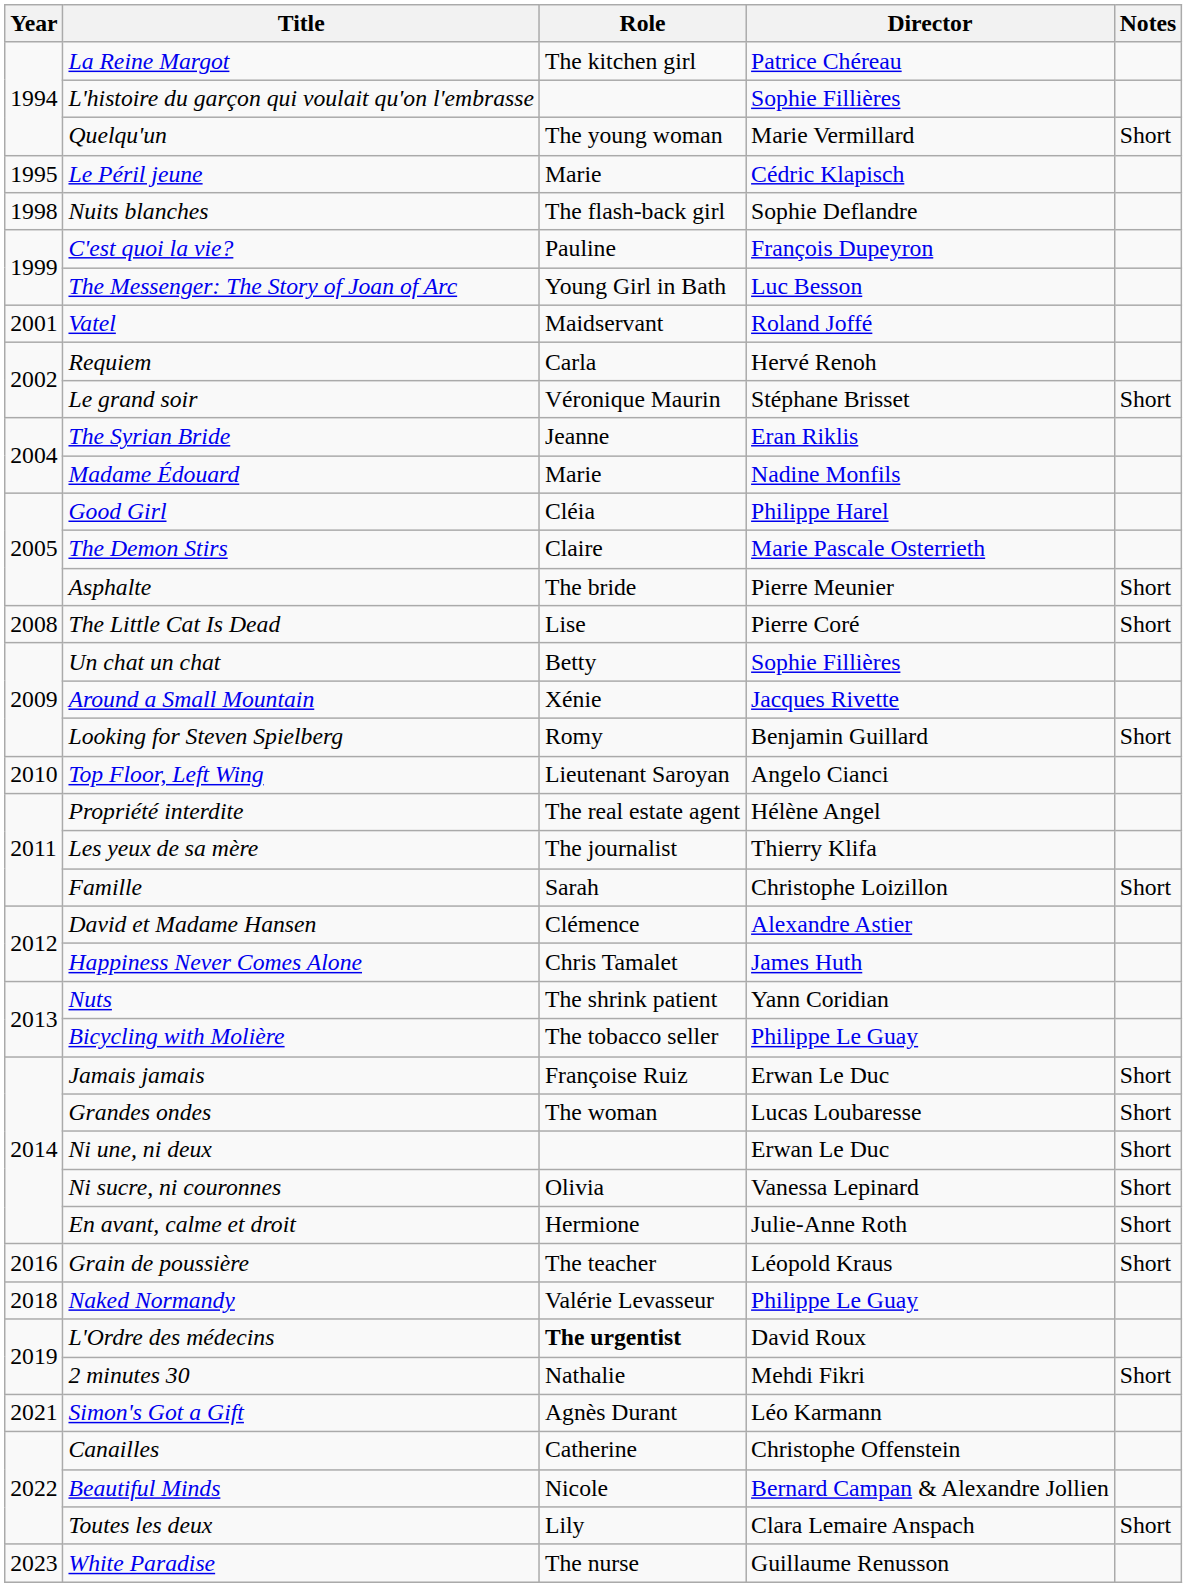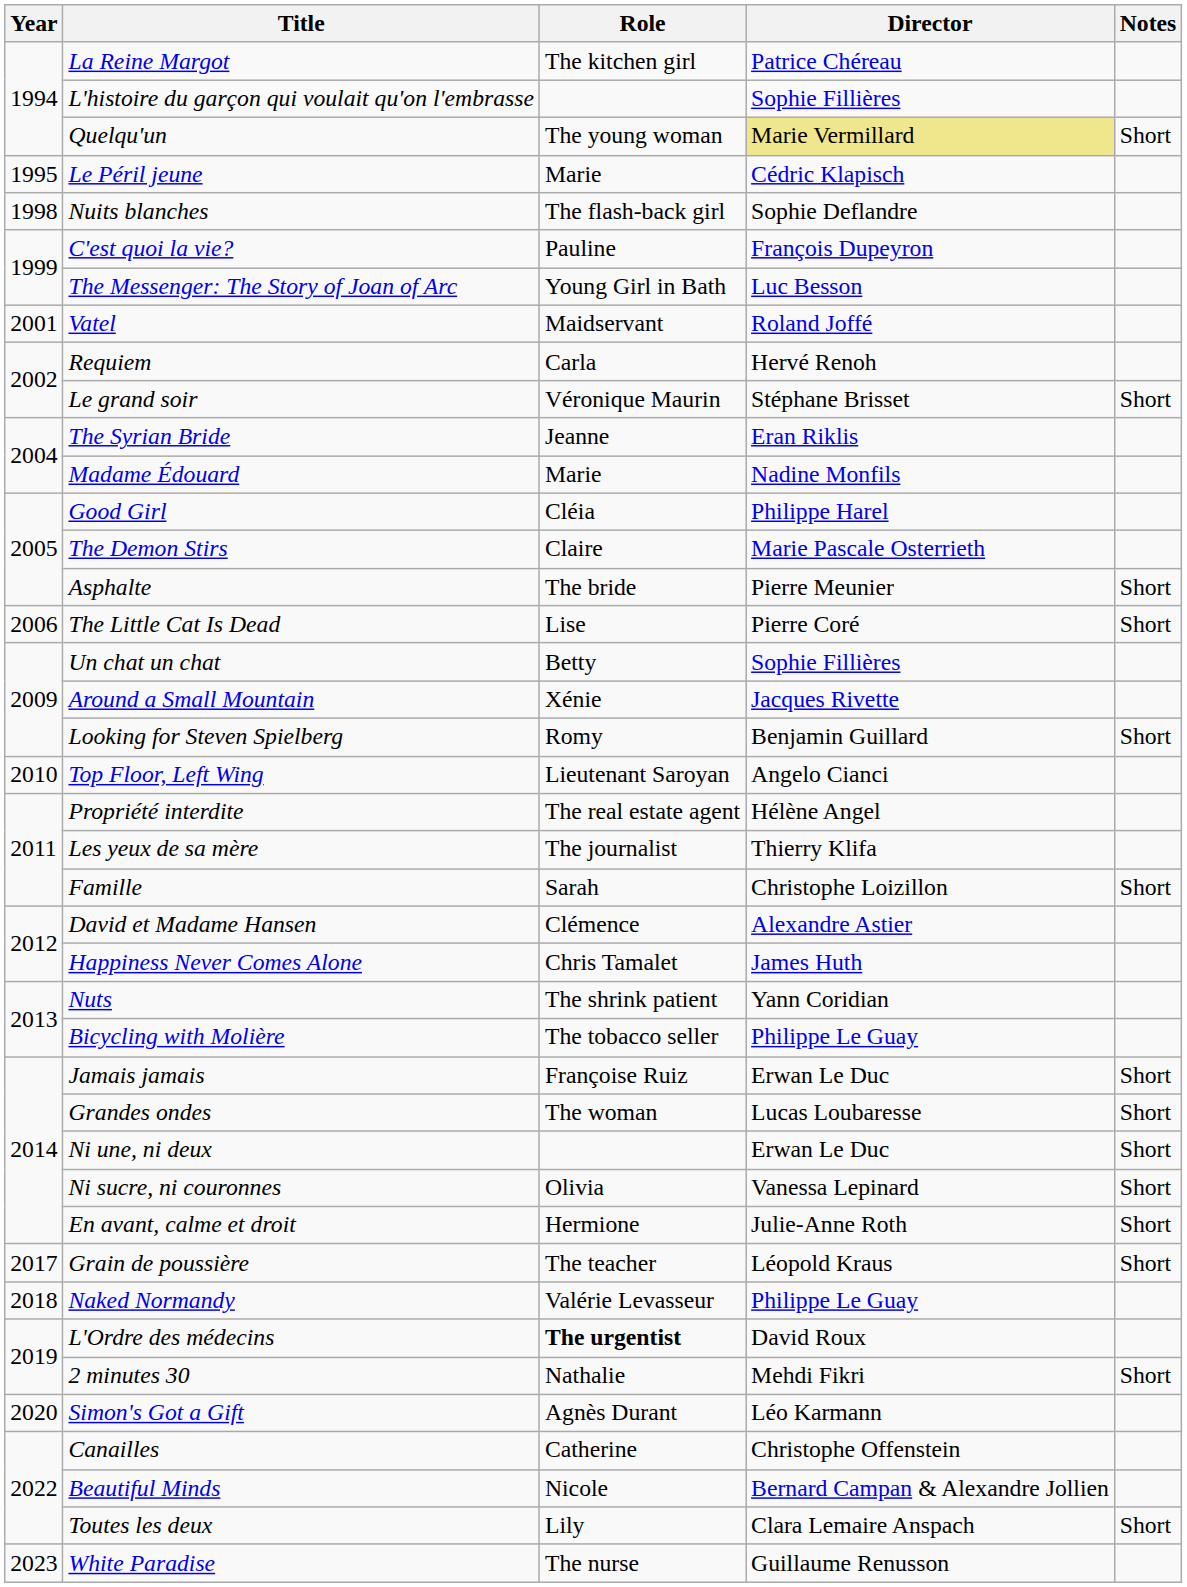 <table class="wikitable sortable">
 <tr>
 <th>Year</th>
 <th>Title</th>
 <th>Role</th>
 <th>Director</th>
 <th>Notes</th>
 </tr>
 <tr>
 <td rowspan=3>1994</td>
 <td><em><a href='#'>La Reine Margot</a></em></td>
 <td>The kitchen girl</td>
 <td><a href='#'>Patrice Chéreau</a></td>
 <td></td>
 </tr>
 <tr>
 <td><em>L'histoire du garçon qui voulait qu'on l'embrasse</em></td>
 <td></td>
 <td><a href='#'>Sophie Fillières</a></td>
 <td></td>
 </tr>
 <tr>
 <td><em>Quelqu'un</em></td>
 <td>The young woman</td>
-<td>Marie Vermillard</td>
+<td style="background: khaki;">Marie Vermillard</td>
 <td>Short</td>
 </tr>
 <tr>
 <td>1995</td>
 <td><em><a href='#'>Le Péril jeune</a></em></td>
 <td>Marie</td>
 <td><a href='#'>Cédric Klapisch</a></td>
 <td></td>
 </tr>
 <tr>
 <td>1998</td>
 <td><em>Nuits blanches</em></td>
 <td>The flash-back girl</td>
 <td>Sophie Deflandre</td>
 <td></td>
 </tr>
 <tr>
 <td rowspan=2>1999</td>
 <td><em><a href='#'>C'est quoi la vie?</a></em></td>
 <td>Pauline</td>
 <td><a href='#'>François Dupeyron</a></td>
 <td></td>
 </tr>
 <tr>
 <td><em><a href='#'>The Messenger: The Story of Joan of Arc</a></em></td>
 <td>Young Girl in Bath</td>
 <td><a href='#'>Luc Besson</a></td>
 <td></td>
 </tr>
 <tr>
 <td>2001</td>
 <td><em><a href='#'>Vatel</a></em></td>
 <td>Maidservant</td>
 <td><a href='#'>Roland Joffé</a></td>
 <td></td>
 </tr>
 <tr>
 <td rowspan=2>2002</td>
 <td><em>Requiem</em></td>
 <td>Carla</td>
 <td>Hervé Renoh</td>
 <td></td>
 </tr>
 <tr>
 <td><em>Le grand soir</em></td>
 <td>Véronique Maurin</td>
 <td>Stéphane Brisset</td>
 <td>Short</td>
 </tr>
 <tr>
 <td rowspan=2>2004</td>
 <td><em><a href='#'>The Syrian Bride</a></em></td>
 <td>Jeanne</td>
 <td><a href='#'>Eran Riklis</a></td>
 <td></td>
 </tr>
 <tr>
 <td><em><a href='#'>Madame Édouard</a></em></td>
 <td>Marie</td>
 <td><a href='#'>Nadine Monfils</a></td>
 <td></td>
 </tr>
 <tr>
 <td rowspan=3>2005</td>
 <td><em><a href='#'>Good Girl</a></em></td>
 <td>Cléia</td>
 <td><a href='#'>Philippe Harel</a></td>
 <td></td>
 </tr>
 <tr>
 <td><em><a href='#'>The Demon Stirs</a></em></td>
 <td>Claire</td>
 <td><a href='#'>Marie Pascale Osterrieth</a></td>
 <td></td>
 </tr>
 <tr>
 <td><em>Asphalte</em></td>
 <td>The bride</td>
 <td>Pierre Meunier</td>
 <td>Short</td>
 </tr>
 <tr>
-<td>2008</td>
+<td>2006</td>
 <td><em>The Little Cat Is Dead</em></td>
 <td>Lise</td>
 <td>Pierre Coré</td>
 <td>Short</td>
 </tr>
 <tr>
 <td rowspan=3>2009</td>
 <td><em>Un chat un chat</em></td>
 <td>Betty</td>
 <td><a href='#'>Sophie Fillières</a></td>
 <td></td>
 </tr>
 <tr>
 <td><em><a href='#'>Around a Small Mountain</a></em></td>
 <td>Xénie</td>
 <td><a href='#'>Jacques Rivette</a></td>
 <td></td>
 </tr>
 <tr>
 <td><em>Looking for Steven Spielberg</em></td>
 <td>Romy</td>
 <td>Benjamin Guillard</td>
 <td>Short</td>
 </tr>
 <tr>
 <td>2010</td>
 <td><em><a href='#'>Top Floor, Left Wing</a></em></td>
 <td>Lieutenant Saroyan</td>
 <td>Angelo Cianci</td>
 <td></td>
 </tr>
 <tr>
 <td rowspan=3>2011</td>
 <td><em>Propriété interdite</em></td>
 <td>The real estate agent</td>
 <td>Hélène Angel</td>
 <td></td>
 </tr>
 <tr>
 <td><em>Les yeux de sa mère</em></td>
 <td>The journalist</td>
 <td>Thierry Klifa</td>
 <td></td>
 </tr>
 <tr>
 <td><em>Famille</em></td>
 <td>Sarah</td>
 <td>Christophe Loizillon</td>
 <td>Short</td>
 </tr>
 <tr>
 <td rowspan=2>2012</td>
 <td><em>David et Madame Hansen</em></td>
 <td>Clémence</td>
 <td><a href='#'>Alexandre Astier</a></td>
 <td></td>
 </tr>
 <tr>
 <td><em><a href='#'>Happiness Never Comes Alone</a></em></td>
 <td>Chris Tamalet</td>
 <td><a href='#'>James Huth</a></td>
 <td></td>
 </tr>
 <tr>
 <td rowspan=2>2013</td>
 <td><em><a href='#'>Nuts</a></em></td>
 <td>The shrink patient</td>
 <td>Yann Coridian</td>
 <td></td>
 </tr>
 <tr>
 <td><em><a href='#'>Bicycling with Molière</a></em></td>
 <td>The tobacco seller</td>
 <td><a href='#'>Philippe Le Guay</a></td>
 <td></td>
 </tr>
 <tr>
 <td rowspan=5>2014</td>
 <td><em>Jamais jamais</em></td>
 <td>Françoise Ruiz</td>
 <td>Erwan Le Duc</td>
 <td>Short</td>
 </tr>
 <tr>
 <td><em>Grandes ondes</em></td>
 <td>The woman</td>
 <td>Lucas Loubaresse</td>
 <td>Short</td>
 </tr>
 <tr>
 <td><em>Ni une, ni deux</em></td>
 <td></td>
 <td>Erwan Le Duc</td>
 <td>Short</td>
 </tr>
 <tr>
 <td><em>Ni sucre, ni couronnes</em></td>
 <td>Olivia</td>
 <td>Vanessa Lepinard</td>
 <td>Short</td>
 </tr>
 <tr>
 <td><em>En avant, calme et droit</em></td>
 <td>Hermione</td>
 <td>Julie-Anne Roth</td>
 <td>Short</td>
 </tr>
 <tr>
-<td>2016</td>
+<td>2017</td>
 <td><em>Grain de poussière</em></td>
 <td>The teacher</td>
 <td>Léopold Kraus</td>
 <td>Short</td>
 </tr>
 <tr>
 <td>2018</td>
 <td><em><a href='#'>Naked Normandy</a></em></td>
 <td>Valérie Levasseur</td>
 <td><a href='#'>Philippe Le Guay</a></td>
 <td></td>
 </tr>
 <tr>
 <td rowspan=2>2019</td>
 <td><em>L'Ordre des médecins</em></td>
 <td><strong>The urgentist</strong></td>
 <td>David Roux</td>
 <td></td>
 </tr>
 <tr>
 <td><em>2 minutes 30</em></td>
 <td>Nathalie</td>
 <td>Mehdi Fikri</td>
 <td>Short</td>
 </tr>
 <tr>
-<td>2021</td>
+<td>2020</td>
 <td><em><a href='#'>Simon's Got a Gift</a></em></td>
 <td>Agnès Durant</td>
 <td>Léo Karmann</td>
 <td></td>
 </tr>
 <tr>
 <td rowspan=3>2022</td>
 <td><em>Canailles</em></td>
 <td>Catherine</td>
 <td>Christophe Offenstein</td>
 <td></td>
 </tr>
 <tr>
 <td><em><a href='#'>Beautiful Minds</a></em></td>
 <td>Nicole</td>
 <td><a href='#'>Bernard Campan</a> & Alexandre Jollien</td>
 <td></td>
 </tr>
 <tr>
 <td><em>Toutes les deux</em></td>
 <td>Lily</td>
 <td>Clara Lemaire Anspach</td>
 <td>Short</td>
 </tr>
 <tr>
 <td rowspan=1>2023</td>
 <td><em><a href='#'>White Paradise</a></em></td>
 <td>The nurse</td>
 <td>Guillaume Renusson</td>
 <td></td>
 </tr>
 <tr>
 </tr>
 </table>
